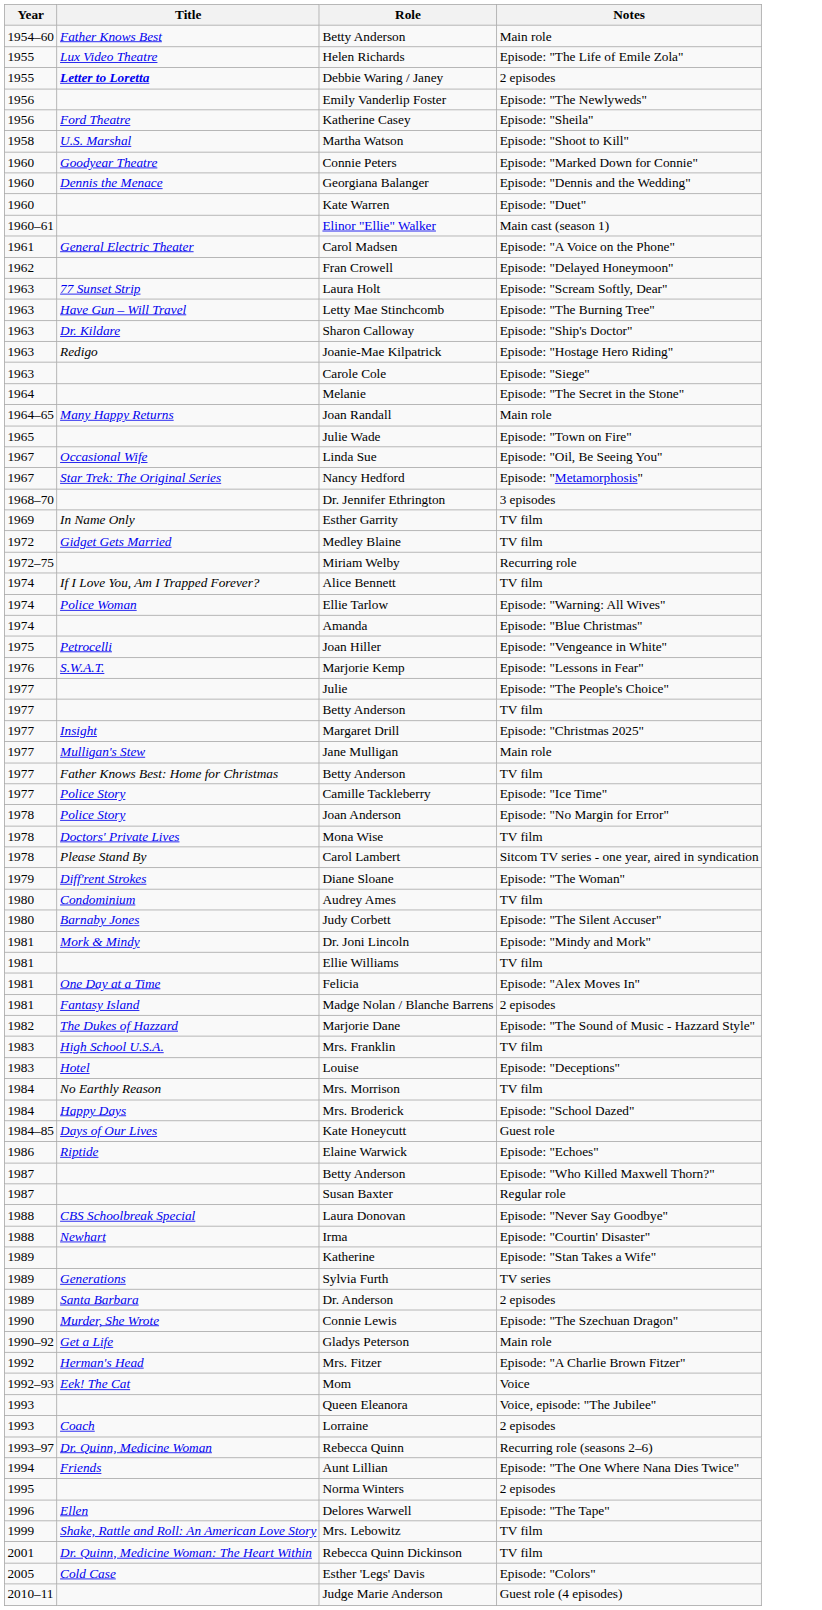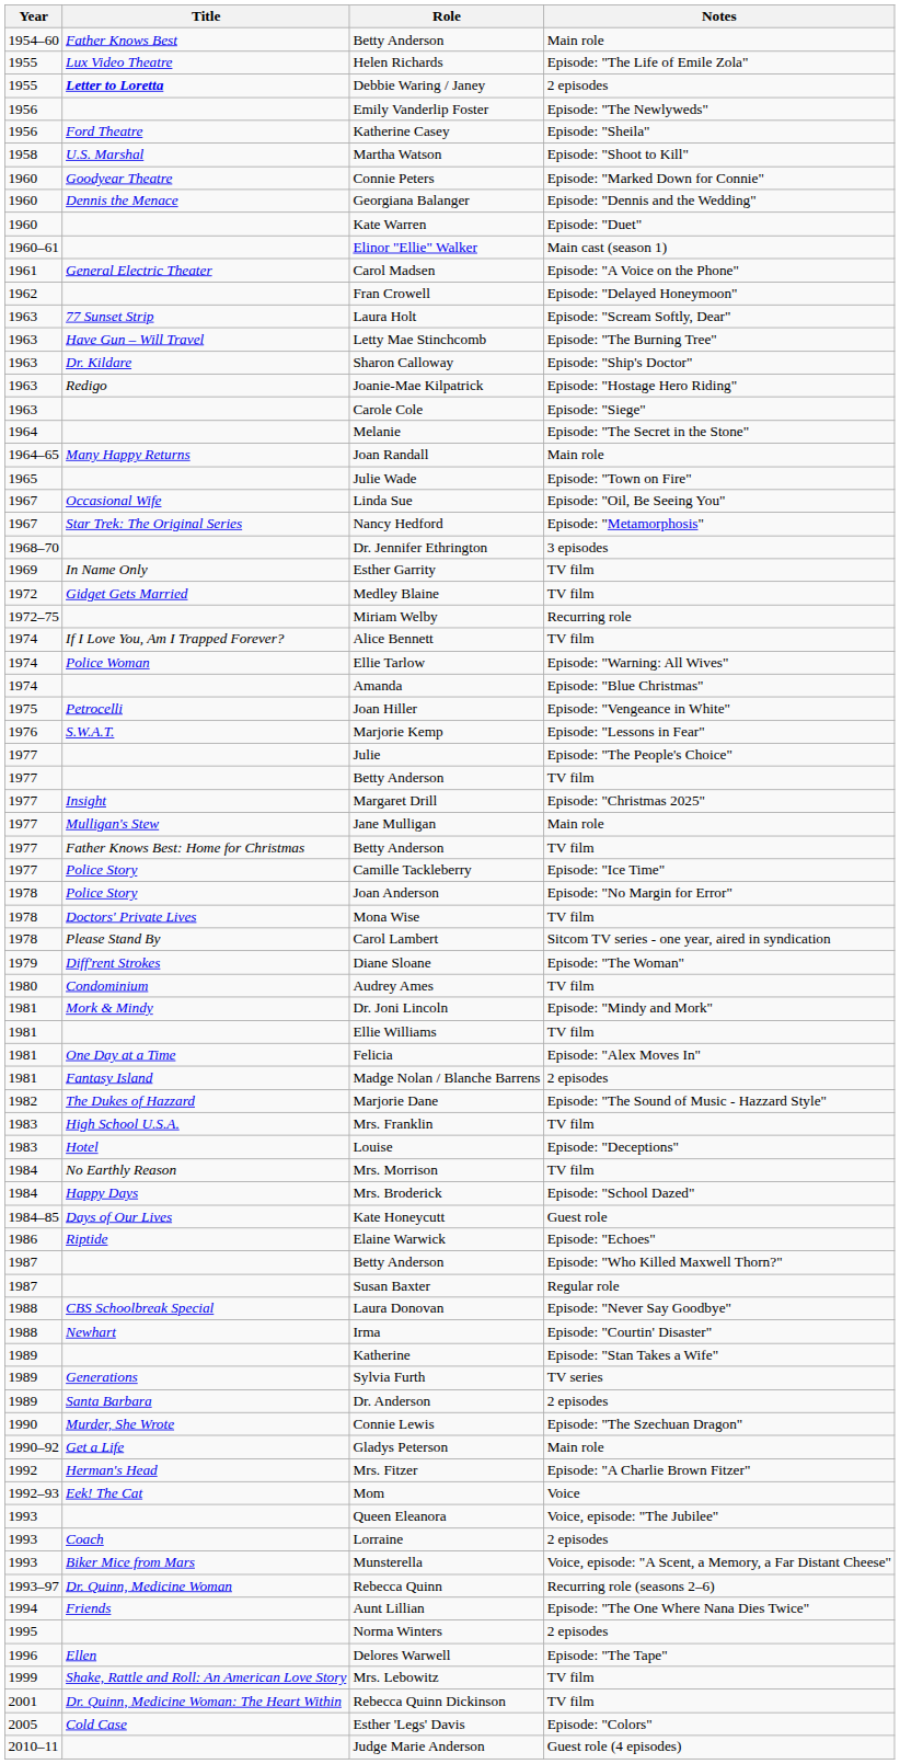 <table class="wikitable sortable">
 <tr>
 <th>Year</th>
 <th>Title</th>
 <th>Role</th>
 <th class="unsortable">Notes</th>
 </tr>
 <tr>
 <td>1954–60</td>
 <td><em><a href='#'>Father Knows Best</a></em></td>
 <td>Betty Anderson</td>
 <td>Main role</td>
 </tr>
 <tr>
 <td>1955</td>
 <td><em><a href='#'>Lux Video Theatre</a></em></td>
 <td>Helen Richards</td>
 <td>Episode: "The Life of Emile Zola"</td>
 </tr>
 <tr>
 <td>1955</td>
 <td><strong><em><a href='#'>Letter to Loretta</a></em></strong></td>
 <td>Debbie Waring / Janey</td>
 <td>2 episodes</td>
 </tr>
 <tr>
 <td>1956</td>
 <td><em></em></td>
 <td>Emily Vanderlip Foster</td>
 <td>Episode: "The Newlyweds"</td>
 </tr>
 <tr>
 <td>1956</td>
 <td><em><a href='#'>Ford Theatre</a></em></td>
 <td>Katherine Casey</td>
 <td>Episode: "Sheila"</td>
 </tr>
 <tr>
 <td>1958</td>
 <td><em><a href='#'>U.S. Marshal</a></em></td>
 <td>Martha Watson</td>
 <td>Episode: "Shoot to Kill"</td>
 </tr>
 <tr>
 <td>1960</td>
 <td><em><a href='#'>Goodyear Theatre</a></em></td>
 <td>Connie Peters</td>
 <td>Episode: "Marked Down for Connie"</td>
 </tr>
 <tr>
 <td>1960</td>
 <td><em><a href='#'>Dennis the Menace</a></em></td>
 <td>Georgiana Balanger</td>
 <td>Episode: "Dennis and the Wedding"</td>
 </tr>
 <tr>
 <td>1960</td>
 <td><em></em></td>
 <td>Kate Warren</td>
 <td>Episode: "Duet"</td>
 </tr>
 <tr>
 <td>1960–61</td>
 <td><em></em></td>
 <td><a href='#'>Elinor "Ellie" Walker</a></td>
 <td>Main cast (season 1)</td>
 </tr>
 <tr>
 <td>1961</td>
 <td><em><a href='#'>General Electric Theater</a></em></td>
 <td>Carol Madsen</td>
 <td>Episode: "A Voice on the Phone"</td>
 </tr>
 <tr>
 <td>1962</td>
 <td><em></em></td>
 <td>Fran Crowell</td>
 <td>Episode: "Delayed Honeymoon"</td>
 </tr>
 <tr>
 <td>1963</td>
 <td><em><a href='#'>77 Sunset Strip</a></em></td>
 <td>Laura Holt</td>
 <td>Episode: "Scream Softly, Dear"</td>
 </tr>
 <tr>
 <td>1963</td>
 <td><em><a href='#'>Have Gun – Will Travel</a></em></td>
 <td>Letty Mae Stinchcomb</td>
 <td>Episode: "The Burning Tree"</td>
 </tr>
 <tr>
 <td>1963</td>
 <td><em><a href='#'>Dr. Kildare</a></em></td>
 <td>Sharon Calloway</td>
 <td>Episode: "Ship's Doctor"</td>
 </tr>
 <tr>
 <td>1963</td>
 <td><em>Redigo</em></td>
 <td>Joanie-Mae Kilpatrick</td>
 <td>Episode: "Hostage Hero Riding"</td>
 </tr>
 <tr>
 <td>1963</td>
 <td><em></em></td>
 <td>Carole Cole</td>
 <td>Episode: "Siege"</td>
 </tr>
 <tr>
 <td>1964</td>
 <td><em></em></td>
 <td>Melanie</td>
 <td>Episode: "The Secret in the Stone"</td>
 </tr>
 <tr>
 <td>1964–65</td>
 <td><em><a href='#'>Many Happy Returns</a></em></td>
 <td>Joan Randall</td>
 <td>Main role</td>
 </tr>
 <tr>
 <td>1965</td>
 <td><em></em></td>
 <td>Julie Wade</td>
 <td>Episode: "Town on Fire"</td>
 </tr>
 <tr>
 <td>1967</td>
 <td><em><a href='#'>Occasional Wife</a></em></td>
 <td>Linda Sue</td>
 <td>Episode: "Oil, Be Seeing You"</td>
 </tr>
 <tr>
 <td>1967</td>
 <td><em><a href='#'>Star Trek: The Original Series</a></em></td>
 <td>Nancy Hedford</td>
 <td>Episode: "<a href='#'>Metamorphosis</a>"</td>
 </tr>
 <tr>
 <td>1968–70</td>
 <td><em></em></td>
 <td>Dr. Jennifer Ethrington</td>
 <td>3 episodes</td>
 </tr>
 <tr>
 <td>1969</td>
 <td><em>In Name Only</em></td>
 <td>Esther Garrity</td>
 <td>TV film</td>
 </tr>
 <tr>
 <td>1972</td>
 <td><em><a href='#'>Gidget Gets Married</a></em></td>
 <td>Medley Blaine</td>
 <td>TV film</td>
 </tr>
 <tr>
 <td>1972–75</td>
 <td><em></em></td>
 <td>Miriam Welby</td>
 <td>Recurring role</td>
 </tr>
 <tr>
 <td>1974</td>
 <td><em>If I Love You, Am I Trapped Forever?</em></td>
 <td>Alice Bennett</td>
 <td>TV film</td>
 </tr>
 <tr>
 <td>1974</td>
 <td><em><a href='#'>Police Woman</a></em></td>
 <td>Ellie Tarlow</td>
 <td>Episode: "Warning: All Wives"</td>
 </tr>
 <tr>
 <td>1974</td>
 <td><em></em></td>
 <td>Amanda</td>
 <td>Episode: "Blue Christmas"</td>
 </tr>
 <tr>
 <td>1975</td>
 <td><em><a href='#'>Petrocelli</a></em></td>
 <td>Joan Hiller</td>
 <td>Episode: "Vengeance in White"</td>
 </tr>
 <tr>
 <td>1976</td>
 <td><em><a href='#'>S.W.A.T.</a></em></td>
 <td>Marjorie Kemp</td>
 <td>Episode: "Lessons in Fear"</td>
 </tr>
 <tr>
 <td>1977</td>
 <td><em></em></td>
 <td>Julie</td>
 <td>Episode: "The People's Choice"</td>
 </tr>
 <tr>
 <td>1977</td>
 <td><em></em></td>
 <td>Betty Anderson</td>
 <td>TV film</td>
 </tr>
 <tr>
 <td>1977</td>
 <td><em><a href='#'>Insight</a></em></td>
 <td>Margaret Drill</td>
 <td>Episode: "Christmas 2025"</td>
 </tr>
 <tr>
 <td>1977</td>
 <td><em><a href='#'>Mulligan's Stew</a></em></td>
 <td>Jane Mulligan</td>
 <td>Main role</td>
 </tr>
 <tr>
 <td>1977</td>
 <td><em>Father Knows Best: Home for Christmas</em></td>
 <td>Betty Anderson</td>
 <td>TV film</td>
 </tr>
 <tr>
 <td>1977</td>
 <td><em><a href='#'>Police Story</a></em></td>
 <td>Camille Tackleberry</td>
 <td>Episode: "Ice Time"</td>
 </tr>
 <tr>
 <td>1978</td>
 <td><em><a href='#'>Police Story</a></em></td>
 <td>Joan Anderson</td>
 <td>Episode: "No Margin for Error"</td>
 </tr>
 <tr>
 <td>1978</td>
 <td><em><a href='#'>Doctors' Private Lives</a></em></td>
 <td>Mona Wise</td>
 <td>TV film</td>
 </tr>
 <tr>
 <td>1978</td>
 <td><em>Please Stand By</em></td>
 <td>Carol Lambert</td>
 <td>Sitcom TV series - one year, aired in syndication</td>
 </tr>
 <tr>
 <td>1979</td>
 <td><em><a href='#'>Diff'rent Strokes</a></em></td>
 <td>Diane Sloane</td>
 <td>Episode: "The Woman"</td>
 </tr>
 <tr>
 <td>1980</td>
 <td><em><a href='#'>Condominium</a></em></td>
 <td>Audrey Ames</td>
 <td>TV film</td>
 </tr>
 <tr>
-<td>1980</td>
-<td><em><a href='#'>Barnaby Jones</a></em></td>
-<td>Judy Corbett</td>
-<td>Episode: "The Silent Accuser"</td>
-</tr>
-<tr>
 <td>1981</td>
 <td><em><a href='#'>Mork & Mindy</a></em></td>
 <td>Dr. Joni Lincoln</td>
 <td>Episode: "Mindy and Mork"</td>
 </tr>
 <tr>
 <td>1981</td>
 <td><em></em></td>
 <td>Ellie Williams</td>
 <td>TV film</td>
 </tr>
 <tr>
 <td>1981</td>
 <td><em><a href='#'>One Day at a Time</a></em></td>
 <td>Felicia</td>
 <td>Episode: "Alex Moves In"</td>
 </tr>
 <tr>
 <td>1981</td>
 <td><em><a href='#'>Fantasy Island</a></em></td>
 <td>Madge Nolan / Blanche Barrens</td>
 <td>2 episodes</td>
 </tr>
 <tr>
 <td>1982</td>
 <td><em> <a href='#'>The Dukes of Hazzard</a></em></td>
 <td>Marjorie Dane</td>
 <td>Episode: "The Sound of Music - Hazzard Style"</td>
 </tr>
 <tr>
 <td>1983</td>
 <td><em><a href='#'>High School U.S.A.</a></em></td>
 <td>Mrs. Franklin</td>
 <td>TV film</td>
 </tr>
 <tr>
 <td>1983</td>
 <td><em><a href='#'>Hotel</a></em></td>
 <td>Louise</td>
 <td>Episode: "Deceptions"</td>
 </tr>
 <tr>
 <td>1984</td>
 <td><em>No Earthly Reason</em></td>
 <td>Mrs. Morrison</td>
 <td>TV film</td>
 </tr>
 <tr>
 <td>1984</td>
 <td><em><a href='#'>Happy Days</a></em></td>
 <td>Mrs. Broderick</td>
 <td>Episode: "School Dazed"</td>
 </tr>
 <tr>
 <td>1984–85</td>
 <td><em><a href='#'>Days of Our Lives</a></em></td>
 <td>Kate Honeycutt</td>
 <td>Guest role</td>
 </tr>
 <tr>
 <td>1986</td>
 <td><em><a href='#'>Riptide</a></em></td>
 <td>Elaine Warwick</td>
 <td>Episode: "Echoes"</td>
 </tr>
 <tr>
 <td>1987</td>
 <td><em></em></td>
 <td>Betty Anderson</td>
 <td>Episode: "Who Killed Maxwell Thorn?"</td>
 </tr>
 <tr>
 <td>1987</td>
 <td><em></em></td>
 <td>Susan Baxter</td>
 <td>Regular role</td>
 </tr>
 <tr>
 <td>1988</td>
 <td><em><a href='#'>CBS Schoolbreak Special</a></em></td>
 <td>Laura Donovan</td>
 <td>Episode: "Never Say Goodbye"</td>
 </tr>
 <tr>
 <td>1988</td>
 <td><em><a href='#'>Newhart</a></em></td>
 <td>Irma</td>
 <td>Episode: "Courtin' Disaster"</td>
 </tr>
 <tr>
 <td>1989</td>
 <td><em></em></td>
 <td>Katherine</td>
 <td>Episode: "Stan Takes a Wife"</td>
 </tr>
 <tr>
 <td>1989</td>
 <td><em><a href='#'>Generations</a></em></td>
 <td>Sylvia Furth</td>
 <td>TV series</td>
 </tr>
 <tr>
 <td>1989</td>
 <td><em><a href='#'>Santa Barbara</a></em></td>
 <td>Dr. Anderson</td>
 <td>2 episodes</td>
 </tr>
 <tr>
 <td>1990</td>
 <td><em><a href='#'>Murder, She Wrote</a></em></td>
 <td>Connie Lewis</td>
 <td>Episode: "The Szechuan Dragon"</td>
 </tr>
 <tr>
 <td>1990–92</td>
 <td><em><a href='#'>Get a Life</a></em></td>
 <td>Gladys Peterson</td>
 <td>Main role</td>
 </tr>
 <tr>
 <td>1992</td>
 <td><em><a href='#'>Herman's Head</a></em></td>
 <td>Mrs. Fitzer</td>
 <td>Episode: "A Charlie Brown Fitzer"</td>
 </tr>
 <tr>
 <td>1992–93</td>
 <td><em><a href='#'>Eek! The Cat</a></em></td>
 <td>Mom</td>
 <td>Voice</td>
 </tr>
 <tr>
 <td>1993</td>
 <td><em></em></td>
 <td>Queen Eleanora</td>
 <td>Voice, episode: "The Jubilee"</td>
 </tr>
 <tr>
 <td>1993</td>
 <td><em><a href='#'>Coach</a></em></td>
 <td>Lorraine</td>
 <td>2 episodes</td>
 </tr>
 <tr>
+<td>1993</td>
+<td><em><a href='#'>Biker Mice from Mars</a></em></td>
+<td>Munsterella</td>
+<td>Voice, episode: "A Scent, a Memory, a Far Distant Cheese"</td>
+</tr>
+<tr>
 <td>1993–97</td>
 <td><em><a href='#'>Dr. Quinn, Medicine Woman</a></em></td>
 <td>Rebecca Quinn</td>
 <td>Recurring role (seasons 2–6)</td>
 </tr>
 <tr>
 <td>1994</td>
 <td><em><a href='#'>Friends</a></em></td>
 <td>Aunt Lillian</td>
 <td>Episode: "The One Where Nana Dies Twice"</td>
 </tr>
 <tr>
 <td>1995</td>
 <td><em></em></td>
 <td>Norma Winters</td>
 <td>2 episodes</td>
 </tr>
 <tr>
 <td>1996</td>
 <td><em><a href='#'>Ellen</a></em></td>
 <td>Delores Warwell</td>
 <td>Episode: "The Tape"</td>
 </tr>
 <tr>
 <td>1999</td>
 <td><em><a href='#'>Shake, Rattle and Roll: An American Love Story</a></em></td>
 <td>Mrs. Lebowitz</td>
 <td>TV film</td>
 </tr>
 <tr>
 <td>2001</td>
 <td><em><a href='#'>Dr. Quinn, Medicine Woman: The Heart Within</a></em></td>
 <td>Rebecca Quinn Dickinson</td>
 <td>TV film</td>
 </tr>
 <tr>
 <td>2005</td>
 <td><em><a href='#'>Cold Case</a></em></td>
 <td>Esther 'Legs' Davis</td>
 <td>Episode: "Colors"</td>
 </tr>
 <tr>
 <td>2010–11</td>
 <td><em></em></td>
 <td>Judge Marie Anderson</td>
 <td>Guest role (4 episodes)</td>
 </tr>
 </table>
